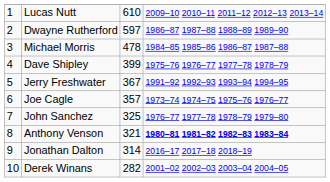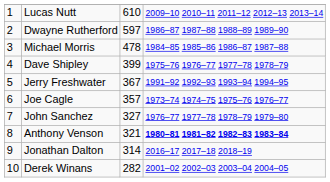 <table class="wikitable">
 <tr>
 </tr>
 <tr>
 <td>1</td>
 <td>Lucas Nutt</td>
 <td>610</td>
 <td style="font-size:80%;"><a href='#'>2009–10</a> <a href='#'>2010–11</a> <a href='#'>2011–12</a> <a href='#'>2012–13</a> <a href='#'>2013–14</a></td>
 </tr>
 <tr>
 <td>2</td>
 <td>Dwayne Rutherford</td>
 <td>597</td>
 <td style="font-size:80%;"><a href='#'>1986–87</a> <a href='#'>1987–88</a> <a href='#'>1988–89</a> <a href='#'>1989–90</a></td>
 </tr>
 <tr>
 <td>3</td>
 <td>Michael Morris</td>
 <td>478</td>
 <td style="font-size:80%;"><a href='#'>1984–85</a> <a href='#'>1985–86</a> <a href='#'>1986–87</a> <a href='#'>1987–88</a></td>
 </tr>
 <tr>
 <td>4</td>
 <td>Dave Shipley</td>
 <td>399</td>
 <td style="font-size:80%;"><a href='#'>1975–76</a> <a href='#'>1976–77</a> <a href='#'>1977–78</a> <a href='#'>1978–79</a></td>
 </tr>
 <tr>
 <td>5</td>
 <td>Jerry Freshwater</td>
 <td>367</td>
 <td style="font-size:80%;"><a href='#'>1991–92</a> <a href='#'>1992–93</a> <a href='#'>1993–94</a> <a href='#'>1994–95</a></td>
 </tr>
 <tr>
 <td>6</td>
 <td>Joe Cagle</td>
 <td>357</td>
 <td style="font-size:80%;"><a href='#'>1973–74</a> <a href='#'>1974–75</a> <a href='#'>1975–76</a> <a href='#'>1976–77</a></td>
 </tr>
 <tr>
 <td>7</td>
 <td>John Sanchez</td>
-<td>325</td>
+<td>327</td>
 <td style="font-size:80%;"><a href='#'>1976–77</a> <a href='#'>1977–78</a> <a href='#'>1978–79</a> <a href='#'>1979–80</a></td>
 </tr>
 <tr>
 <td>8</td>
 <td>Anthony Venson</td>
 <td>321</td>
 <td style="font-size:80%;"><strong><a href='#'>1980–81</a> <a href='#'>1981–82</a> <a href='#'>1982–83</a> <a href='#'>1983–84</a></strong></td>
 </tr>
 <tr>
 <td>9</td>
 <td>Jonathan Dalton</td>
 <td>314</td>
 <td style="font-size:80%;"><a href='#'>2016–17</a> <a href='#'>2017–18</a> <a href='#'>2018–19</a></td>
 </tr>
 <tr>
 <td>10</td>
 <td>Derek Winans</td>
 <td>282</td>
 <td style="font-size:80%;"><a href='#'>2001–02</a> <a href='#'>2002–03</a> <a href='#'>2003–04</a> <a href='#'>2004–05</a></td>
 </tr>
 </table>
